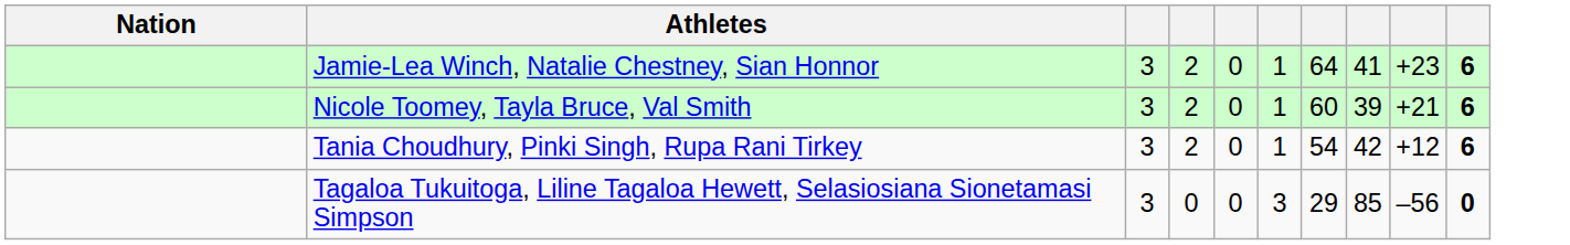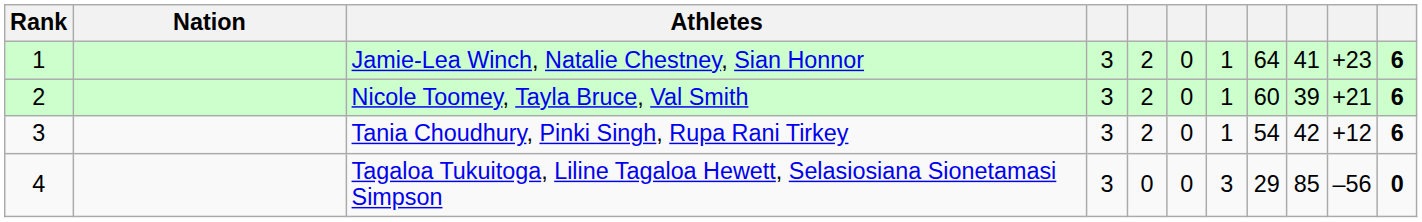 <table class=wikitable style="text-align:center">
 <tr>
+<th width=20>Rank</th>
 <th width=180>Nation</th>
 <th width=500>Athletes</th>
 <th width=20></th>
 <th width=20></th>
 <th width=20></th>
 <th width=20></th>
 <th width=20></th>
 <th width=20></th>
 <th width=20></th>
 <th width=20></th>
 </tr>
 <tr bgcolor="#ccffcc">
+<td>1</td>
 <td align=left></td>
 <td align=left><a href='#'>Jamie-Lea Winch</a>, <a href='#'>Natalie Chestney</a>, <a href='#'>Sian Honnor</a></td>
 <td>3</td>
 <td>2</td>
 <td>0</td>
 <td>1</td>
 <td>64</td>
 <td>41</td>
 <td>+23</td>
 <td><strong>6</strong></td>
 </tr>
 <tr bgcolor="#ccffcc">
+<td>2</td>
 <td align=left></td>
 <td align=left><a href='#'>Nicole Toomey</a>, <a href='#'>Tayla Bruce</a>, <a href='#'>Val Smith</a></td>
 <td>3</td>
 <td>2</td>
 <td>0</td>
 <td>1</td>
 <td>60</td>
 <td>39</td>
 <td>+21</td>
 <td><strong>6</strong></td>
 </tr>
 <tr>
+<td>3</td>
 <td align=left></td>
 <td align=left><a href='#'>Tania Choudhury</a>, <a href='#'>Pinki Singh</a>, <a href='#'>Rupa Rani Tirkey</a></td>
 <td>3</td>
 <td>2</td>
 <td>0</td>
 <td>1</td>
 <td>54</td>
 <td>42</td>
 <td>+12</td>
 <td><strong>6</strong></td>
 </tr>
 <tr>
+<td>4</td>
 <td align=left></td>
 <td align=left><a href='#'>Tagaloa Tukuitoga</a>, <a href='#'>Liline Tagaloa Hewett</a>, <a href='#'>Selasiosiana Sionetamasi Simpson</a></td>
 <td>3</td>
 <td>0</td>
 <td>0</td>
 <td>3</td>
 <td>29</td>
 <td>85</td>
 <td>–56</td>
 <td><strong>0</strong></td>
 </tr>
 </table>
